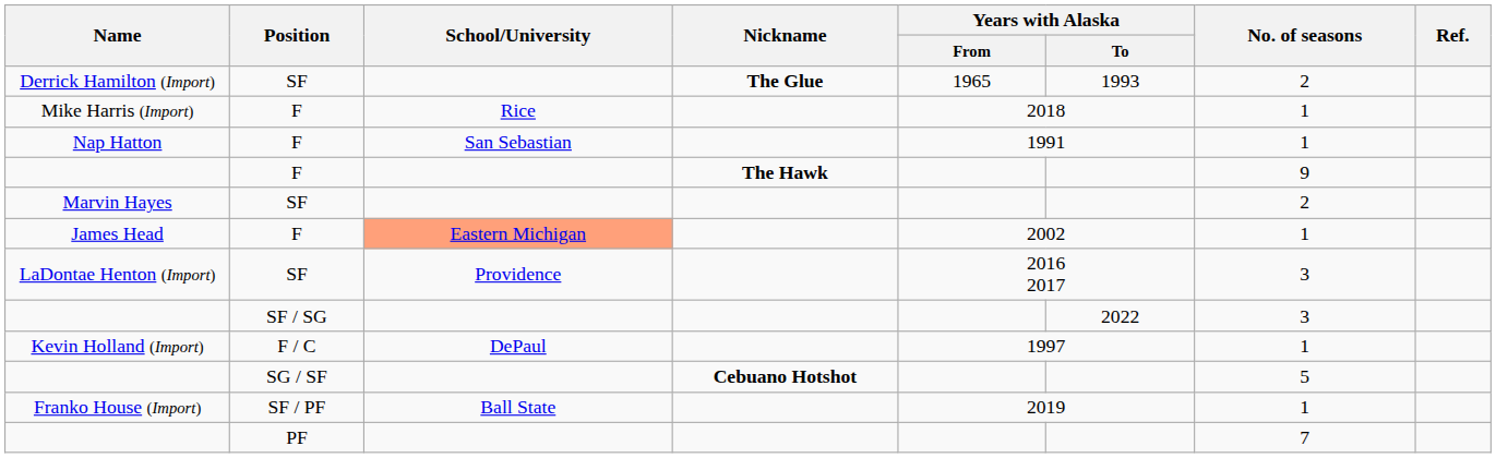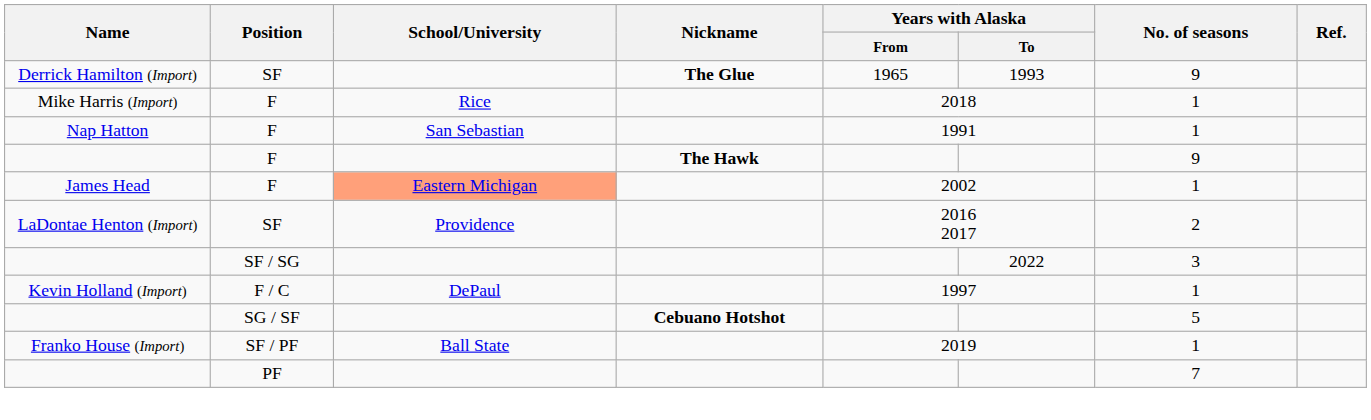 <table class="wikitable sortable" style="text-align:center" width="98%">
 <tr>
 <th style="width:180px;" rowspan="2">Name</th>
 <th rowspan="2">Position</th>
 <th style="width:250px;" rowspan="2">School/University</th>
 <th style="width:180px;" rowspan="2">Nickname</th>
 <th style="width:180px; text-align:center;" colspan="2">Years with Alaska</th>
 <th rowspan="2">No. of seasons</th>
 <th rowspan="2"; class=unsortable>Ref.</th>
 </tr>
 <tr>
 <th style="width:10%; text-align:center;"><small>From</small></th>
 <th style="width:10%; text-align:center;"><small>To</small></th>
 </tr>
 <tr>
 <td><a href='#'>Derrick Hamilton</a> <small>(<em>Import</em>)</small></td>
 <td>SF</td>
 <td></td>
 <td><strong>The Glue</strong></td>
 <td>1965</td>
 <td>1993</td>
-<td>2</td>
+<td>9</td>
 <td></td>
 </tr>
 <tr>
 <td>Mike Harris <small>(<em>Import</em>)</small></td>
 <td>F</td>
 <td><a href='#'>Rice</a></td>
 <td></td>
 <td colspan="2">2018</td>
 <td>1</td>
 <td></td>
 </tr>
 <tr>
 <td><a href='#'>Nap Hatton</a></td>
 <td>F</td>
 <td><a href='#'>San Sebastian</a></td>
 <td></td>
 <td colspan="2">1991</td>
 <td>1</td>
 <td></td>
 </tr>
 <tr>
 <td></td>
 <td>F</td>
 <td></td>
 <td><strong>The Hawk</strong></td>
 <td><br></td>
 <td><br></td>
 <td>9</td>
 <td></td>
 </tr>
 <tr>
-<td><a href='#'>Marvin Hayes</a></td>
-<td>SF</td>
-<td></td>
-<td></td>
-<td></td>
-<td></td>
-<td>2</td>
-<td></td>
-</tr>
-<tr>
 <td><a href='#'>James Head</a></td>
 <td>F</td>
 <td style="background: lightsalmon;"><a href='#'>Eastern Michigan</a></td>
 <td></td>
 <td colspan="2">2002</td>
 <td>1</td>
 <td></td>
 </tr>
 <tr>
 <td><a href='#'>LaDontae Henton</a> <small>(<em>Import</em>)</small></td>
 <td>SF</td>
 <td><a href='#'>Providence</a></td>
 <td></td>
 <td colspan="2">2016<br>2017</td>
-<td>3</td>
+<td>2</td>
 <td></td>
 </tr>
 <tr>
 <td></td>
 <td>SF / SG</td>
 <td></td>
 <td></td>
 <td></td>
 <td>2022</td>
 <td>3</td>
 <td></td>
 </tr>
 <tr>
 <td><a href='#'>Kevin Holland</a> <small>(<em>Import</em>)</small></td>
 <td>F / C</td>
 <td><a href='#'>DePaul</a></td>
 <td></td>
 <td colspan="2">1997</td>
 <td>1</td>
 <td></td>
 </tr>
 <tr>
 <td></td>
 <td>SG / SF</td>
 <td></td>
 <td><strong>Cebuano Hotshot</strong></td>
 <td></td>
 <td></td>
 <td>5</td>
 <td></td>
 </tr>
 <tr>
 <td><a href='#'>Franko House</a> <small>(<em>Import</em>)</small></td>
 <td>SF / PF</td>
 <td><a href='#'>Ball State</a></td>
 <td></td>
 <td colspan="2">2019</td>
 <td>1</td>
 <td></td>
 </tr>
 <tr>
 <td></td>
 <td>PF</td>
 <td></td>
 <td></td>
 <td></td>
 <td></td>
 <td>7</td>
 <td></td>
 </tr>
 </table>
